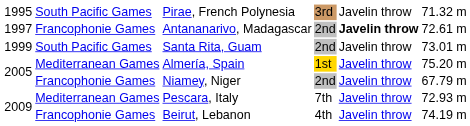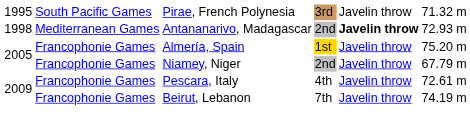 <table>
 <tr>
 <td>1995</td>
 <td><a href='#'>South Pacific Games</a></td>
 <td><a href='#'>Pirae</a>, French Polynesia</td>
 <td bgcolor=cc9966>3rd</td>
 <td>Javelin throw</td>
 <td>71.32 m</td>
 </tr>
 <tr>
-<td>1997</td>
-<td><a href='#'>Francophonie Games</a></td>
+<td>1998</td>
+<td><a href='#'>Mediterranean Games</a></td>
 <td><a href='#'>Antananarivo</a>, Madagascar</td>
 <td bgcolor=silver>2nd</td>
 <td><strong>Javelin throw</strong></td>
-<td>72.61 m</td>
-</tr>
-<tr>
-<td>1999</td>
-<td><a href='#'>South Pacific Games</a></td>
-<td><a href='#'>Santa Rita, Guam</a></td>
-<td bgcolor=silver>2nd</td>
-<td>Javelin throw</td>
-<td>73.01 m</td>
+<td>72.93 m</td>
 </tr>
 <tr>
 <td rowspan=2>2005</td>
-<td><a href='#'>Mediterranean Games</a></td>
+<td><a href='#'>Francophonie Games</a></td>
 <td><a href='#'>Almería, Spain</a></td>
 <td bgcolor=gold>1st</td>
 <td><a href='#'>Javelin throw</a></td>
 <td>75.20 m</td>
 </tr>
 <tr>
 <td><a href='#'>Francophonie Games</a></td>
 <td><a href='#'>Niamey</a>, Niger</td>
 <td bgcolor=silver>2nd</td>
 <td><a href='#'>Javelin throw</a></td>
 <td>67.79 m</td>
 </tr>
 <tr>
 <td rowspan=2>2009</td>
-<td><a href='#'>Mediterranean Games</a></td>
+<td><a href='#'>Francophonie Games</a></td>
 <td><a href='#'>Pescara</a>, Italy</td>
-<td>7th</td>
+<td>4th</td>
 <td><a href='#'>Javelin throw</a></td>
-<td>72.93 m</td>
+<td>72.61 m</td>
 </tr>
 <tr>
 <td><a href='#'>Francophonie Games</a></td>
 <td><a href='#'>Beirut</a>, Lebanon</td>
-<td>4th</td>
+<td>7th</td>
 <td><a href='#'>Javelin throw</a></td>
 <td>74.19 m</td>
 </tr>
 </table>
